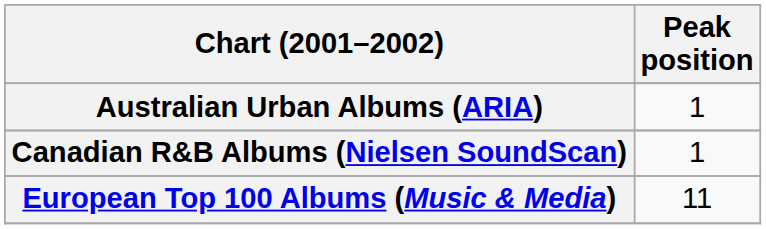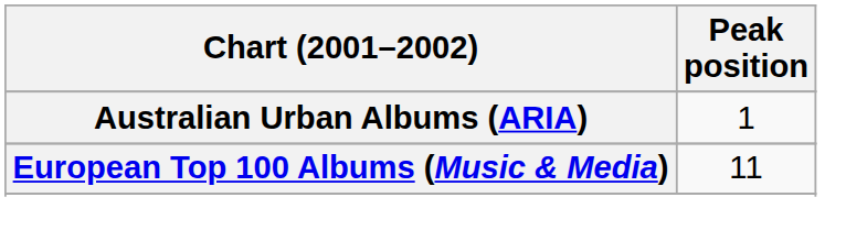 <table class="wikitable sortable plainrowheaders">
 <tr>
 <th scope="col">Chart (2001–2002)</th>
 <th scope="col">Peak<br>position</th>
 </tr>
 <tr>
 </tr>
 <tr>
 <th scope="row">Australian Urban Albums (<a href='#'>ARIA</a>)</th>
 <td align="center">1</td>
 </tr>
 <tr>
 </tr>
 <tr>
 </tr>
 <tr>
-</tr>
-<tr>
-<th scope="row">Canadian R&B Albums (<a href='#'>Nielsen SoundScan</a>)</th>
-<td style="text-align:center;">1</td>
 </tr>
 <tr>
 </tr>
 <tr>
 <th scope="row"><a href='#'>European Top 100 Albums</a> (<em><a href='#'>Music & Media</a></em>)</th>
 <td style="text-align:center;">11</td>
 </tr>
 <tr>
 </tr>
 <tr>
 </tr>
 <tr>
 </tr>
 <tr>
 </tr>
 <tr>
 </tr>
 <tr>
 </tr>
 <tr>
 </tr>
 <tr>
 </tr>
 <tr>
 </tr>
 <tr>
 </tr>
 </table>
